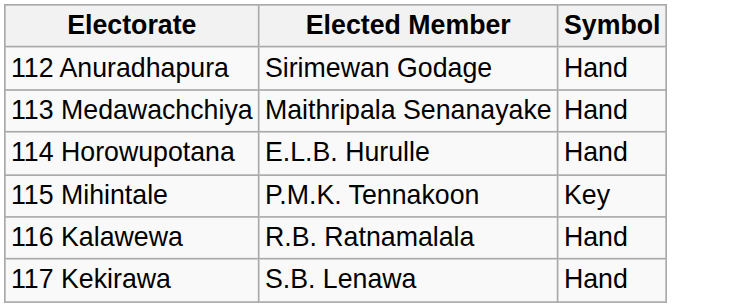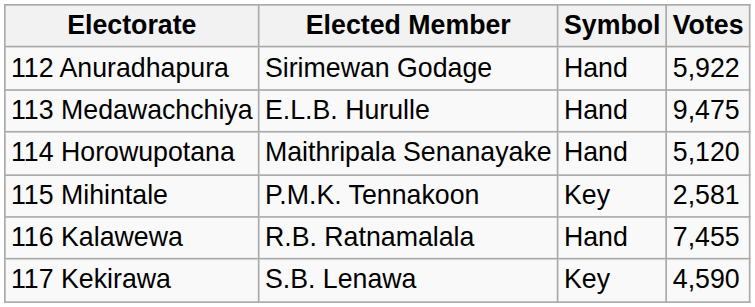 <table class="wikitable" border="1">
 <tr>
 <th>Electorate</th>
 <th>Elected Member</th>
 <th>Symbol</th>
+<th>Votes</th>
 </tr>
 <tr>
 <td>112 Anuradhapura</td>
 <td>Sirimewan Godage</td>
 <td>Hand</td>
+<td>5,922</td>
 </tr>
 <tr>
 <td>113 Medawachchiya</td>
-<td>Maithripala Senanayake</td>
+<td>E.L.B.  Hurulle</td>
 <td>Hand</td>
+<td>9,475</td>
 </tr>
 <tr>
 <td>114 Horowupotana</td>
-<td>E.L.B.  Hurulle</td>
+<td>Maithripala Senanayake</td>
 <td>Hand</td>
+<td>5,120</td>
 </tr>
 <tr>
 <td>115 Mihintale</td>
 <td>P.M.K.  Tennakoon</td>
 <td>Key</td>
+<td>2,581</td>
 </tr>
 <tr>
 <td>116 Kalawewa</td>
 <td>R.B.  Ratnamalala</td>
 <td>Hand</td>
+<td>7,455</td>
 </tr>
 <tr>
 <td>117 Kekirawa</td>
 <td>S.B.  Lenawa</td>
-<td>Hand</td>
+<td>Key</td>
+<td>4,590</td>
 </tr>
 </table>
